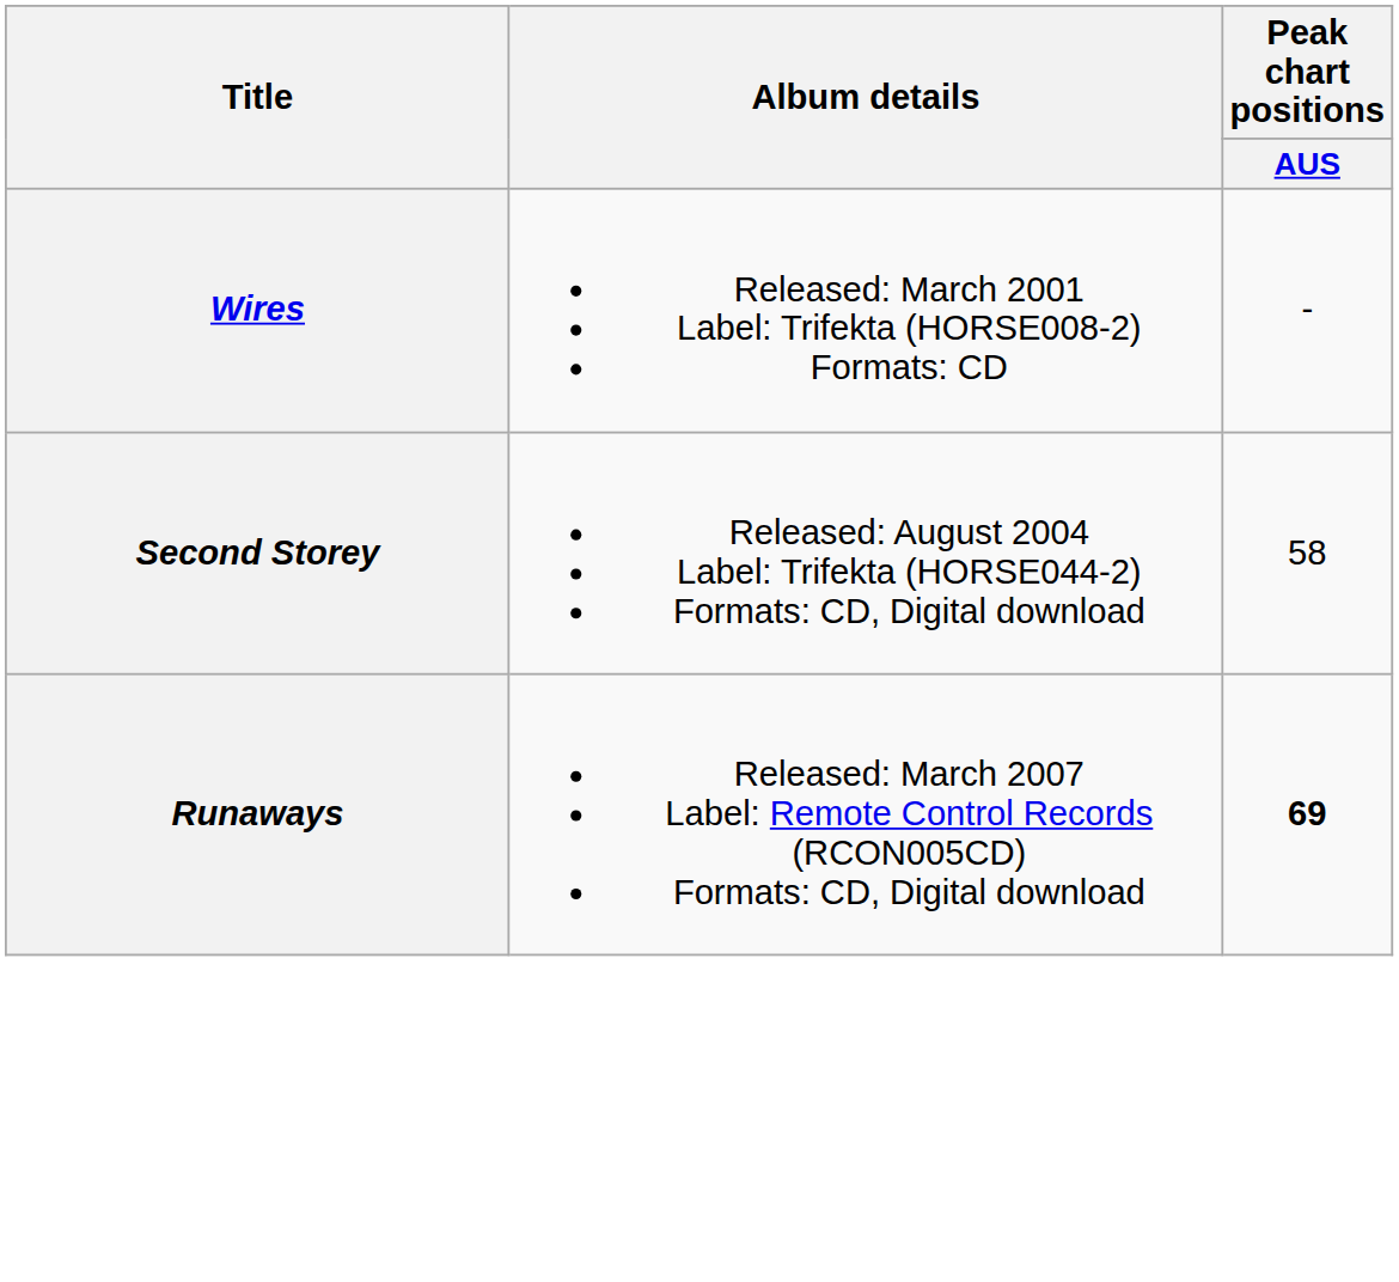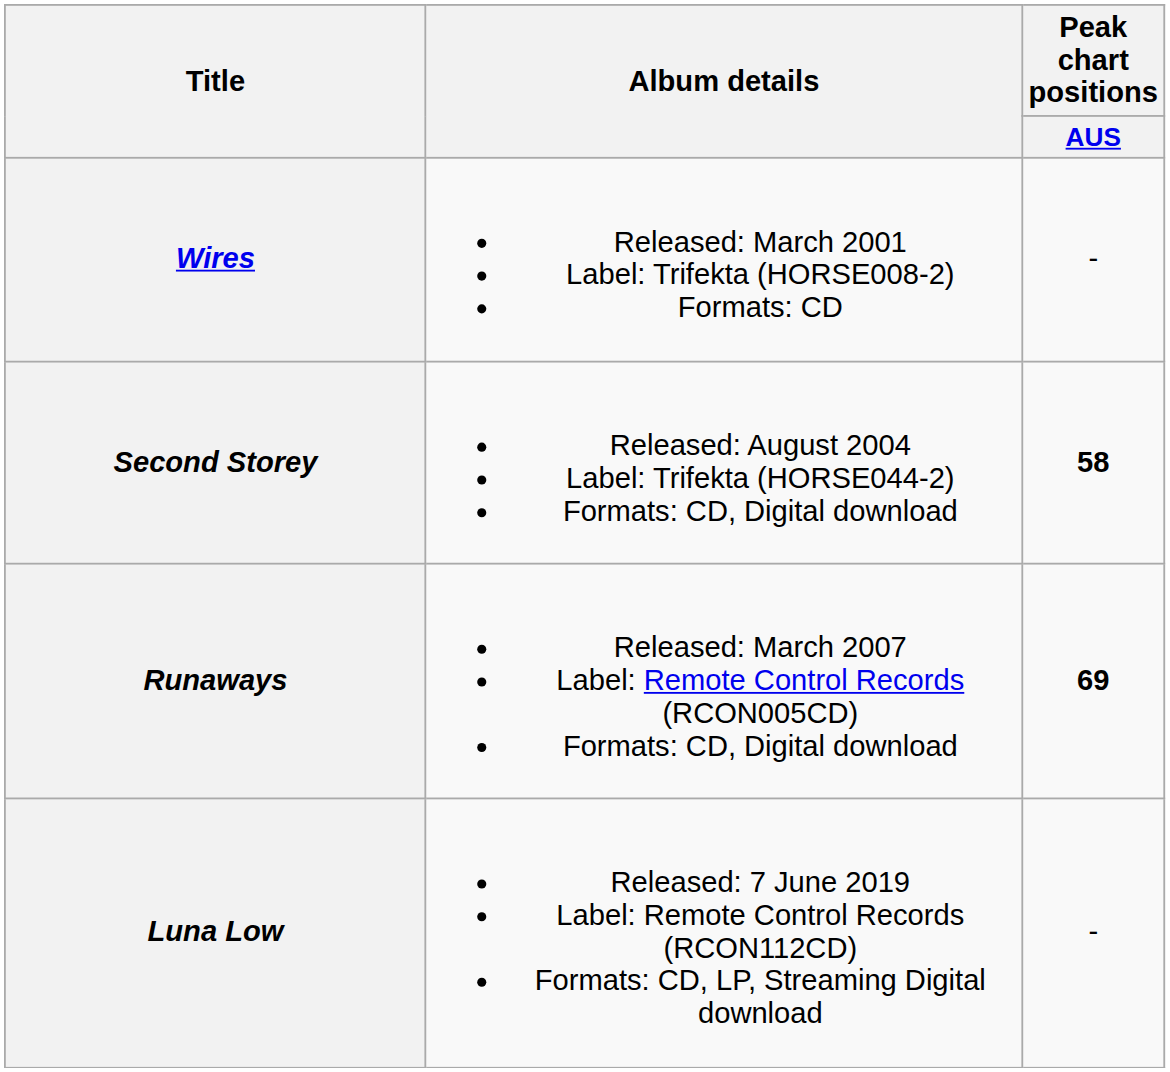 <table class="wikitable plainrowheaders" style="text-align:center;">
 <tr>
 <th scope="col" rowspan="2" style="width:14em;">Title</th>
 <th scope="col" rowspan="2" style="width:20em;">Album details</th>
 <th scope="col" colspan="1">Peak chart positions</th>
 </tr>
 <tr>
 <th scope="col" style="width:3em;font-size:90%;"><a href='#'>AUS</a><br></th>
 </tr>
 <tr>
 <th scope="row"><em><a href='#'>Wires</a></em></th>
 <td><br><ul><li>Released: March 2001</li><li>Label: Trifekta (HORSE008-2)</li><li>Formats: CD</li></ul></td>
 <td>-</td>
 </tr>
 <tr>
 <th scope="row"><em>Second Storey</em></th>
 <td><br><ul><li>Released: August 2004</li><li>Label: Trifekta (HORSE044-2)</li><li>Formats: CD, Digital download</li></ul></td>
-<td>58</td>
+<td><strong>58</strong></td>
 </tr>
 <tr>
 <th scope="row"><em>Runaways</em></th>
 <td><br><ul><li>Released: March 2007</li><li>Label: <a href='#'>Remote Control Records</a> (RCON005CD)</li><li>Formats: CD, Digital download</li></ul></td>
 <td><strong>69</strong></td>
 </tr>
+<tr>
+<th scope="row"><em>Luna Low</em></th>
+<td><br><ul><li>Released: 7 June 2019</li><li>Label: Remote Control Records (RCON112CD)</li><li>Formats: CD, LP, Streaming Digital download</li></ul></td>
+<td>-</td>
+</tr>
 </table>
